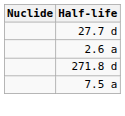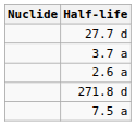 <table class="wikitable">
 <tr align="right">
 <th>Nuclide</th>
 <th>Half-life</th>
 </tr>
 <tr align="right">
 <td></td>
 <td>27.7 d</td>
+</tr>
+<tr align="right">
+<td></td>
+<td>3.7 a</td>
 </tr>
 <tr align="right">
 <td></td>
 <td>2.6 a</td>
 </tr>
 <tr align="right">
 <td></td>
 <td>271.8 d</td>
 </tr>
 <tr align="right">
 <td></td>
 <td>7.5 a</td>
 </tr>
 </table>
